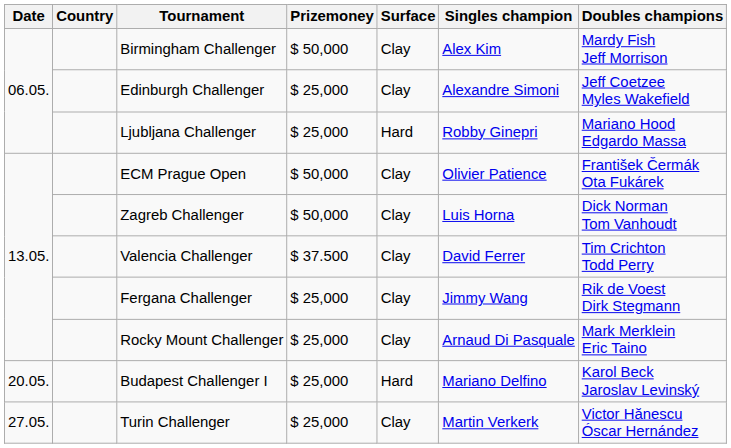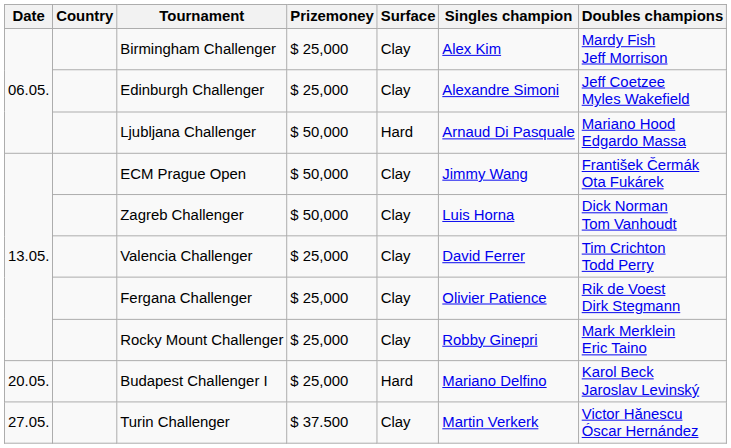 <table class="sortable wikitable" style=font-size:97%>
 <tr>
 <th>Date</th>
 <th>Country</th>
 <th>Tournament</th>
 <th>Prizemoney</th>
 <th>Surface</th>
 <th>Singles champion</th>
 <th>Doubles champions</th>
 </tr>
 <tr>
 <td rowspan="3">06.05.</td>
 <td></td>
 <td>Birmingham Challenger</td>
-<td>$ 50,000</td>
+<td>$ 25,000</td>
 <td>Clay</td>
 <td> <a href='#'>Alex Kim</a></td>
 <td> <a href='#'>Mardy Fish</a><br> <a href='#'>Jeff Morrison</a></td>
 </tr>
 <tr>
 <td></td>
 <td>Edinburgh Challenger</td>
 <td>$ 25,000</td>
 <td>Clay</td>
 <td> <a href='#'>Alexandre Simoni</a></td>
 <td> <a href='#'>Jeff Coetzee</a><br> <a href='#'>Myles Wakefield</a></td>
 </tr>
 <tr>
 <td></td>
 <td>Ljubljana Challenger</td>
-<td>$ 25,000</td>
+<td>$ 50,000</td>
 <td>Hard</td>
-<td> <a href='#'>Robby Ginepri</a></td>
+<td> <a href='#'>Arnaud Di Pasquale</a></td>
 <td> <a href='#'>Mariano Hood</a><br> <a href='#'>Edgardo Massa</a></td>
 </tr>
 <tr>
 <td rowspan="5">13.05.</td>
 <td></td>
 <td>ECM Prague Open</td>
 <td>$ 50,000</td>
 <td>Clay</td>
-<td> <a href='#'>Olivier Patience</a></td>
+<td> <a href='#'>Jimmy Wang</a></td>
 <td> <a href='#'>František Čermák</a><br> <a href='#'>Ota Fukárek</a></td>
 </tr>
 <tr>
 <td></td>
 <td>Zagreb Challenger</td>
 <td>$ 50,000</td>
 <td>Clay</td>
 <td> <a href='#'>Luis Horna</a></td>
 <td> <a href='#'>Dick Norman</a><br> <a href='#'>Tom Vanhoudt</a></td>
 </tr>
 <tr>
 <td></td>
 <td>Valencia Challenger</td>
-<td>$ 37.500</td>
+<td>$ 25,000</td>
 <td>Clay</td>
 <td> <a href='#'>David Ferrer</a></td>
 <td> <a href='#'>Tim Crichton</a><br> <a href='#'>Todd Perry</a></td>
 </tr>
 <tr>
 <td></td>
 <td>Fergana Challenger</td>
 <td>$ 25,000</td>
 <td>Clay</td>
-<td> <a href='#'>Jimmy Wang</a></td>
+<td> <a href='#'>Olivier Patience</a></td>
 <td> <a href='#'>Rik de Voest</a><br> <a href='#'>Dirk Stegmann</a></td>
 </tr>
 <tr>
 <td></td>
 <td>Rocky Mount Challenger</td>
 <td>$ 25,000</td>
 <td>Clay</td>
-<td> <a href='#'>Arnaud Di Pasquale</a></td>
+<td> <a href='#'>Robby Ginepri</a></td>
 <td> <a href='#'>Mark Merklein</a><br> <a href='#'>Eric Taino</a></td>
 </tr>
 <tr>
 <td>20.05.</td>
 <td></td>
 <td>Budapest Challenger I</td>
 <td>$ 25,000</td>
 <td>Hard</td>
 <td> <a href='#'>Mariano Delfino</a></td>
 <td> <a href='#'>Karol Beck</a><br> <a href='#'>Jaroslav Levinský</a></td>
 </tr>
 <tr>
 <td>27.05.</td>
 <td></td>
 <td>Turin Challenger</td>
-<td>$ 25,000</td>
+<td>$ 37.500</td>
 <td>Clay</td>
 <td> <a href='#'>Martin Verkerk</a></td>
 <td> <a href='#'>Victor Hănescu</a><br> <a href='#'>Óscar Hernández</a></td>
 </tr>
 </table>
